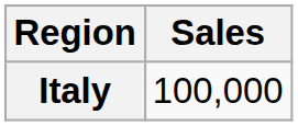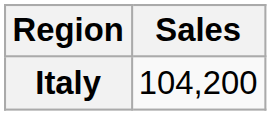 <table class="wikitable sortable plainrowheaders">
 <tr>
 <th scope="col">Region</th>
 <th scope="col">Sales</th>
 </tr>
 <tr>
 <th scope="row">Italy</th>
-<td>100,000</td>
+<td>104,200</td>
 </tr>
 </table>
